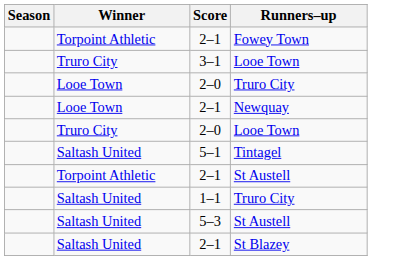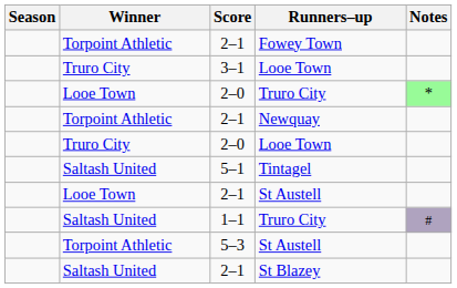 <table class="sortable wikitable">
 <tr>
 <th>Season</th>
 <th style="width:9em">Winner</th>
 <th>Score</th>
 <th style="width:9em">Runners–up</th>
+<th>Notes</th>
 </tr>
 <tr>
 <td align=center></td>
 <td><a href='#'>Torpoint Athletic</a></td>
 <td align=center>2–1</td>
 <td><a href='#'>Fowey Town</a></td>
+<td></td>
 </tr>
 <tr>
 <td align=center></td>
 <td><a href='#'>Truro City</a></td>
 <td align=center>3–1</td>
 <td><a href='#'>Looe Town</a></td>
+<td></td>
 </tr>
 <tr>
 <td align=center></td>
 <td><a href='#'>Looe Town</a></td>
 <td align=center>2–0</td>
 <td><a href='#'>Truro City</a></td>
+<td style="background-color:#98FB98" align=center>*</td>
 </tr>
 <tr>
 <td align=center></td>
-<td><a href='#'>Looe Town</a></td>
+<td><a href='#'>Torpoint Athletic</a></td>
 <td align=center>2–1</td>
 <td><a href='#'>Newquay</a></td>
+<td></td>
 </tr>
 <tr>
 <td align=center></td>
 <td><a href='#'>Truro City</a></td>
 <td align=center>2–0</td>
 <td><a href='#'>Looe Town</a></td>
+<td></td>
 </tr>
 <tr>
 <td align=center></td>
 <td><a href='#'>Saltash United</a></td>
 <td align=center>5–1</td>
 <td><a href='#'>Tintagel</a></td>
+<td></td>
 </tr>
 <tr>
 <td align=center></td>
-<td><a href='#'>Torpoint Athletic</a></td>
+<td><a href='#'>Looe Town</a></td>
 <td align=center>2–1</td>
 <td><a href='#'>St Austell</a></td>
+<td></td>
 </tr>
 <tr>
 <td align=center></td>
 <td><a href='#'>Saltash United</a></td>
 <td align=center>1–1</td>
 <td><a href='#'>Truro City</a></td>
+<td style="background-color:#afa3bf" align=center><small>#</small></td>
 </tr>
 <tr>
 <td align=center></td>
-<td><a href='#'>Saltash United</a></td>
+<td><a href='#'>Torpoint Athletic</a></td>
 <td align=center>5–3</td>
 <td><a href='#'>St Austell</a></td>
+<td></td>
 </tr>
 <tr>
 <td align=center></td>
 <td><a href='#'>Saltash United</a></td>
 <td align=center>2–1</td>
 <td><a href='#'>St Blazey</a></td>
+<td></td>
 </tr>
 </table>
